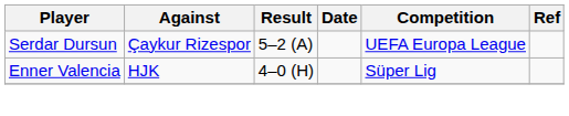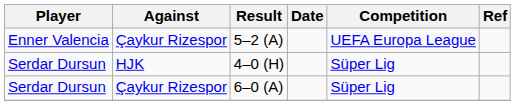 <table class="wikitable">
 <tr>
 <th>Player</th>
 <th>Against</th>
 <th>Result</th>
 <th>Date</th>
 <th>Competition</th>
 <th>Ref</th>
 </tr>
 <tr>
-<td> <a href='#'>Serdar Dursun</a></td>
+<td> <a href='#'>Enner Valencia</a></td>
 <td><a href='#'>Çaykur Rizespor</a></td>
 <td>5–2 (A)</td>
 <td></td>
 <td><a href='#'>UEFA Europa League</a></td>
 <td></td>
 </tr>
 <tr>
-<td> <a href='#'>Enner Valencia</a></td>
+<td> <a href='#'>Serdar Dursun</a></td>
 <td> <a href='#'>HJK</a></td>
 <td>4–0 (H)</td>
 <td></td>
 <td><a href='#'>Süper Lig</a></td>
 <td></td>
 </tr>
 <tr>
+<td> <a href='#'>Serdar Dursun</a></td>
+<td><a href='#'>Çaykur Rizespor</a></td>
+<td>6–0 (A)</td>
+<td></td>
+<td><a href='#'>Süper Lig</a></td>
+<td></td>
+</tr>
+<tr>
 </tr>
 </table>
